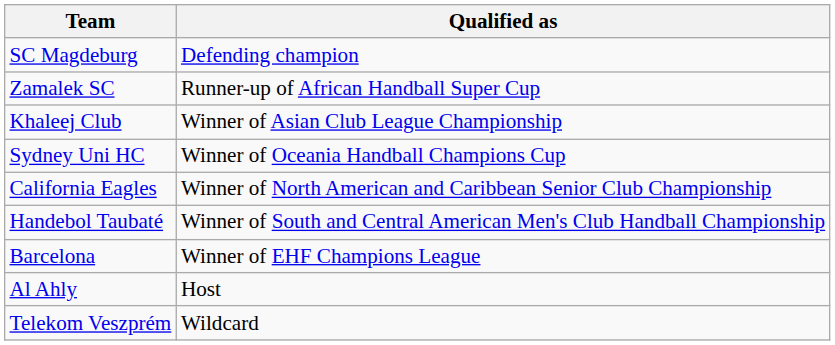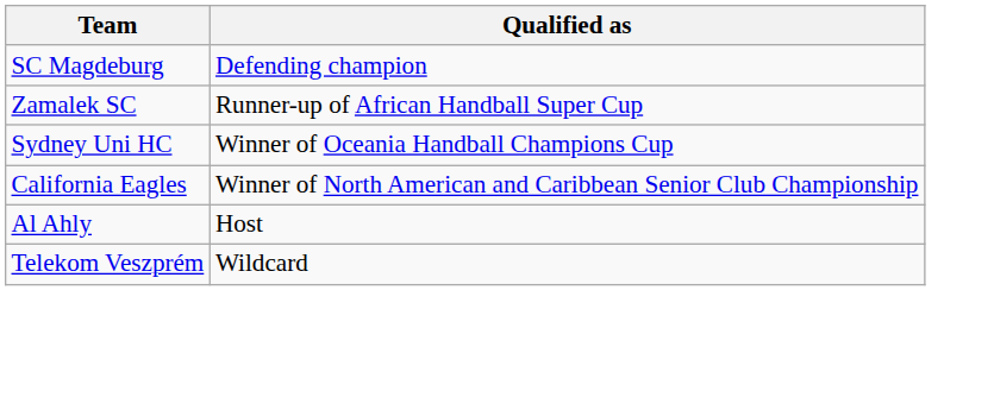 <table class="wikitable">
 <tr>
 <th>Team</th>
 <th>Qualified as</th>
 </tr>
 <tr>
 <td> <a href='#'>SC Magdeburg</a></td>
 <td><a href='#'>Defending champion</a></td>
 </tr>
 <tr>
 <td> <a href='#'>Zamalek SC</a></td>
 <td>Runner-up of <a href='#'>African Handball Super Cup</a></td>
 </tr>
 <tr>
-<td> <a href='#'>Khaleej Club</a></td>
-<td>Winner of <a href='#'>Asian Club League Championship</a></td>
-</tr>
-<tr>
 <td> <a href='#'>Sydney Uni HC</a></td>
 <td>Winner of <a href='#'>Oceania Handball Champions Cup</a></td>
 </tr>
 <tr>
 <td> <a href='#'>California Eagles</a></td>
 <td>Winner of <a href='#'>North American and Caribbean Senior Club Championship</a></td>
-</tr>
-<tr>
-<td> <a href='#'>Handebol Taubaté</a></td>
-<td>Winner of <a href='#'>South and Central American Men's Club Handball Championship</a></td>
-</tr>
-<tr>
-<td> <a href='#'>Barcelona</a></td>
-<td>Winner of <a href='#'>EHF Champions League</a></td>
 </tr>
 <tr>
 <td> <a href='#'>Al Ahly</a></td>
 <td>Host</td>
 </tr>
 <tr>
 <td> <a href='#'>Telekom Veszprém</a></td>
 <td>Wildcard</td>
 </tr>
 </table>
